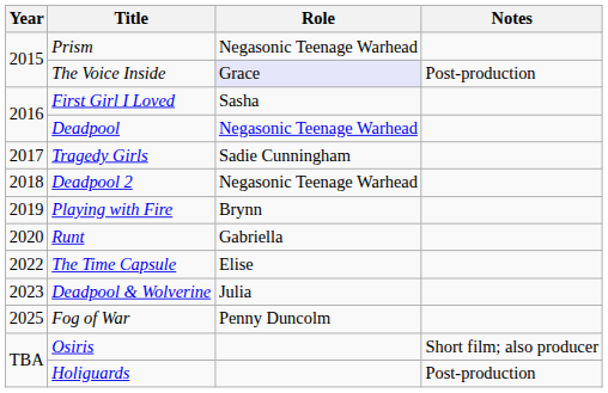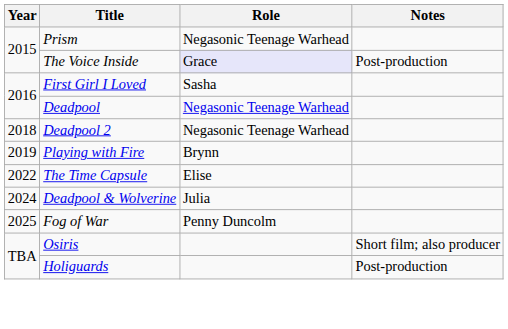 <table class="wikitable">
 <tr>
 <th>Year</th>
 <th>Title</th>
 <th>Role</th>
 <th>Notes</th>
 </tr>
 <tr>
 <td rowspan="2">2015</td>
 <td><em>Prism</em></td>
 <td>Negasonic Teenage Warhead</td>
 <td></td>
 </tr>
 <tr>
 <td><em>The Voice Inside</em></td>
 <td style="background: lavender;">Grace</td>
 <td>Post-production</td>
 </tr>
 <tr>
 <td rowspan="2">2016</td>
 <td><em><a href='#'>First Girl I Loved</a></em></td>
 <td>Sasha</td>
 <td></td>
 </tr>
 <tr>
 <td><em><a href='#'>Deadpool</a></em></td>
 <td><a href='#'>Negasonic Teenage Warhead</a></td>
 <td></td>
 </tr>
 <tr>
-<td>2017</td>
-<td><em><a href='#'>Tragedy Girls</a></em></td>
-<td>Sadie Cunningham</td>
-<td></td>
-</tr>
-<tr>
 <td>2018</td>
 <td><em><a href='#'>Deadpool 2</a></em></td>
 <td>Negasonic Teenage Warhead</td>
 <td></td>
 </tr>
 <tr>
 <td>2019</td>
 <td><em><a href='#'>Playing with Fire</a></em></td>
 <td>Brynn</td>
 <td></td>
 </tr>
 <tr>
-<td>2020</td>
-<td><em><a href='#'>Runt</a></em></td>
-<td>Gabriella</td>
-<td></td>
-</tr>
-<tr>
 <td>2022</td>
 <td><em><a href='#'>The Time Capsule</a></em></td>
 <td>Elise</td>
 <td></td>
 </tr>
 <tr>
-<td>2023</td>
+<td>2024</td>
 <td><em><a href='#'>Deadpool & Wolverine</a></em></td>
 <td>Julia</td>
 <td></td>
 </tr>
 <tr>
 <td>2025</td>
 <td><em>Fog of War</em></td>
 <td>Penny Duncolm</td>
 <td></td>
 </tr>
 <tr>
 <td rowspan="2">TBA</td>
 <td><em><a href='#'>Osiris</a></em></td>
 <td></td>
 <td>Short film; also producer</td>
 </tr>
 <tr>
 <td><em><a href='#'>Holiguards</a></em></td>
 <td></td>
 <td>Post-production</td>
 </tr>
 </table>
